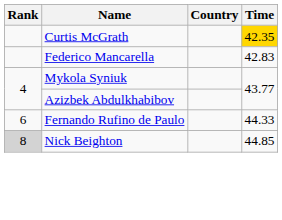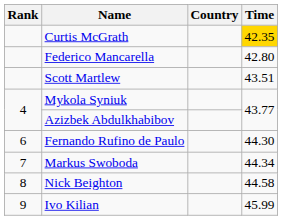 <table class="wikitable" style="text-align:center">
 <tr>
 <th>Rank</th>
 <th>Name</th>
 <th>Country</th>
 <th>Time</th>
 </tr>
 <tr>
 <td></td>
 <td align="left"><a href='#'>Curtis McGrath</a></td>
 <td align="left"></td>
 <td style="background: gold;">42.35</td>
 </tr>
 <tr>
 <td></td>
 <td align="left"><a href='#'>Federico Mancarella</a></td>
 <td align="left"></td>
-<td>42.83</td>
+<td>42.80</td>
+</tr>
+<tr>
+<td></td>
+<td align="left"><a href='#'>Scott Martlew</a></td>
+<td align="left"></td>
+<td>43.51</td>
 </tr>
 <tr>
 <td rowspan=2>4</td>
 <td align="left"><a href='#'>Mykola Syniuk</a></td>
 <td align="left"></td>
 <td rowspan=2>43.77</td>
 </tr>
 <tr>
 <td align="left"><a href='#'>Azizbek Abdulkhabibov</a></td>
 <td align="left"></td>
 </tr>
 <tr>
 <td>6</td>
 <td align="left"><a href='#'>Fernando Rufino de Paulo</a></td>
 <td align="left"></td>
-<td>44.33</td>
+<td>44.30</td>
 </tr>
 <tr>
-<td style="background: lightgrey;">8</td>
+<td>7</td>
+<td align="left"><a href='#'>Markus Swoboda</a></td>
+<td align="left"></td>
+<td>44.34</td>
+</tr>
+<tr>
+<td>8</td>
 <td align="left"><a href='#'>Nick Beighton</a></td>
 <td align="left"></td>
-<td>44.85</td>
+<td>44.58</td>
+</tr>
+<tr>
+<td>9</td>
+<td align="left"><a href='#'>Ivo Kilian</a></td>
+<td align="left"></td>
+<td>45.99</td>
 </tr>
 </table>
